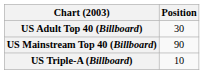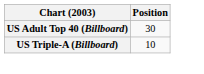 <table class="wikitable sortable plainrowheaders" style="text-align:center">
 <tr>
 <th>Chart (2003)</th>
 <th>Position</th>
 </tr>
 <tr>
 <th scope="row">US Adult Top 40 (<em>Billboard</em>)</th>
 <td>30</td>
 </tr>
 <tr>
-<th scope="row">US Mainstream Top 40 (<em>Billboard</em>)</th>
-<td>90</td>
-</tr>
-<tr>
 <th scope="row">US Triple-A (<em>Billboard</em>)</th>
 <td>10</td>
 </tr>
 </table>
